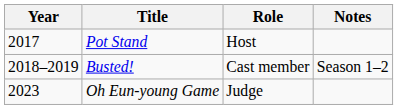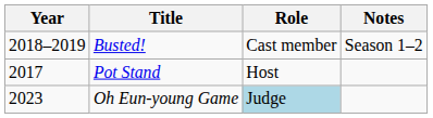 <table class="wikitable">
 <tr>
 <th>Year</th>
 <th>Title</th>
 <th>Role</th>
 <th>Notes</th>
 </tr>
 <tr>
+<td>2018–2019</td>
+<td><em><a href='#'>Busted!</a></em></td>
+<td>Cast member</td>
+<td>Season 1–2</td>
+</tr>
+<tr>
 <td>2017</td>
 <td><em><a href='#'>Pot Stand</a></em></td>
 <td>Host</td>
 <td></td>
 </tr>
 <tr>
-<td>2018–2019</td>
-<td><em><a href='#'>Busted!</a></em></td>
-<td>Cast member</td>
-<td>Season 1–2</td>
-</tr>
-<tr>
 <td>2023</td>
 <td><em>Oh Eun-young Game</em></td>
-<td>Judge</td>
+<td style="background: lightblue;">Judge</td>
 <td></td>
 </tr>
 </table>
